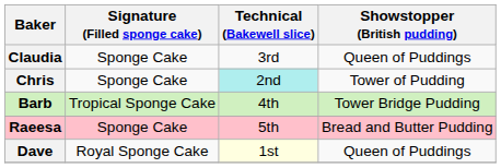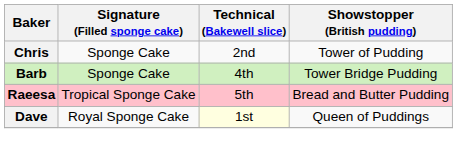 <table class="wikitable sortable" style="text-align:center">
 <tr>
 <th>Baker</th>
 <th class="unsortable">Signature<br><small>(Filled <a href='#'>sponge cake</a>)</small></th>
 <th>Technical<br><small>(<a href='#'>Bakewell slice</a>)</small></th>
 <th class="unsortable">Showstopper<br><small>(British <a href='#'>pudding</a>)</small></th>
 </tr>
 <tr>
-<th>Claudia</th>
-<td>Sponge Cake</td>
-<td>3rd</td>
-<td>Queen of Puddings</td>
-</tr>
-<tr>
 <th>Chris</th>
 <td>Sponge Cake</td>
-<td style="background: paleturquoise;">2nd</td>
+<td>2nd</td>
 <td>Tower of Pudding</td>
 </tr>
 <tr style="background:#d0f0c0;">
 <th style="background:#d0f0c0;">Barb</th>
-<td>Tropical Sponge Cake</td>
+<td>Sponge Cake</td>
 <td>4th</td>
 <td>Tower Bridge Pudding</td>
 </tr>
 <tr style="background:Pink;">
 <th style="background:Pink;">Raeesa</th>
-<td>Sponge Cake</td>
+<td>Tropical Sponge Cake</td>
 <td>5th</td>
 <td>Bread and Butter Pudding</td>
 </tr>
 <tr>
 <th>Dave</th>
 <td>Royal Sponge Cake</td>
 <td style="background: lightyellow;">1st</td>
 <td>Queen of Puddings</td>
 </tr>
 <tr>
 </tr>
 </table>
